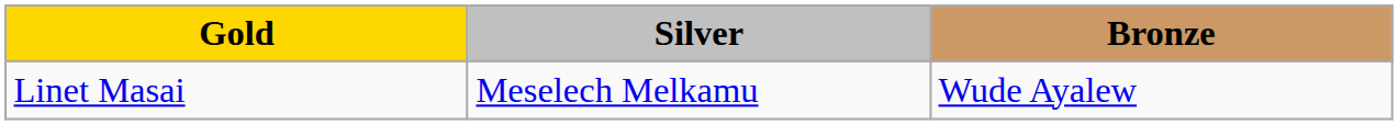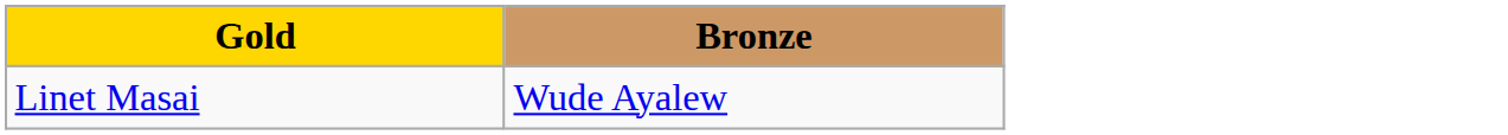 <table class="wikitable" style="text-align:left">
 <tr align="center">
 <td width=200 bgcolor=gold><strong>Gold</strong></td>
-<td width=200 bgcolor=silver><strong>Silver</strong></td>
 <td width=200 bgcolor=CC9966><strong>Bronze</strong></td>
 </tr>
 <tr>
 <td><a href='#'>Linet Masai</a><br><em> </em></td>
-<td><a href='#'>Meselech Melkamu</a><br><em></em></td>
 <td><a href='#'>Wude Ayalew</a><br><em></em></td>
 </tr>
 </table>
